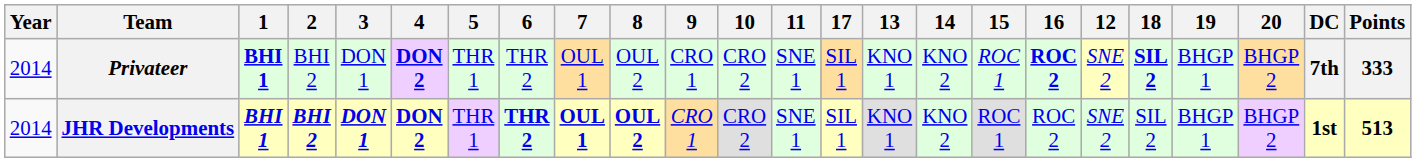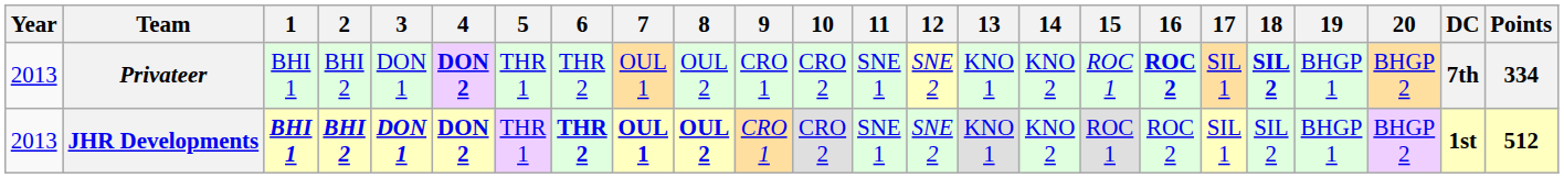 <table class="wikitable" style="text-align:center; font-size:85%">
 <tr>
 <th>Year</th>
 <th>Team</th>
 <th>1</th>
 <th>2</th>
 <th>3</th>
 <th>4</th>
 <th>5</th>
 <th>6</th>
 <th>7</th>
 <th>8</th>
 <th>9</th>
 <th>10</th>
 <th>11</th>
-<th>17</th>
+<th>12</th>
 <th>13</th>
 <th>14</th>
 <th>15</th>
 <th>16</th>
-<th>12</th>
+<th>17</th>
 <th>18</th>
 <th>19</th>
 <th>20</th>
 <th>DC</th>
 <th>Points</th>
 </tr>
 <tr>
-<td><a href='#'>2014</a></td>
+<td><a href='#'>2013</a></td>
 <th nowrap><em>Privateer</em></th>
-<td style="background:#DFFFDF;"><strong><a href='#'>BHI<br>1</a><br></strong></td>
+<td style="background:#DFFFDF;"><a href='#'>BHI<br>1</a><br></td>
 <td style="background:#DFFFDF;"><a href='#'>BHI<br>2</a><br></td>
 <td style="background:#DFFFDF;"><a href='#'>DON<br>1</a><br></td>
 <td style="background:#EFCFFF;"><strong><a href='#'>DON<br>2</a><br></strong></td>
 <td style="background:#DFFFDF;"><a href='#'>THR<br>1</a><br></td>
 <td style="background:#DFFFDF;"><a href='#'>THR<br>2</a><br></td>
 <td style="background:#FFDF9F;"><a href='#'>OUL<br>1</a><br></td>
 <td style="background:#DFFFDF;"><a href='#'>OUL<br>2</a><br></td>
 <td style="background:#DFFFDF;"><a href='#'>CRO<br>1</a><br></td>
 <td style="background:#DFFFDF;"><a href='#'>CRO<br>2</a><br></td>
 <td style="background:#DFFFDF;"><a href='#'>SNE<br>1</a><br></td>
-<td style="background:#FFDF9F;"><a href='#'>SIL<br>1</a><br></td>
+<td style="background:#FFFFBF;"><em><a href='#'>SNE<br>2</a></em><br></td>
 <td style="background:#DFFFDF;"><a href='#'>KNO<br>1</a><br></td>
 <td style="background:#DFFFDF"><a href='#'>KNO<br>2</a><br></td>
 <td style="background:#DFFFDF;"><em><a href='#'>ROC<br>1</a></em><br></td>
 <td style="background:#DFFFDF;"><strong><a href='#'>ROC<br>2</a></strong><br></td>
-<td style="background:#FFFFBF;"><em><a href='#'>SNE<br>2</a></em><br></td>
+<td style="background:#FFDF9F;"><a href='#'>SIL<br>1</a><br></td>
 <td style="background:#DFFFDF;"><strong><a href='#'>SIL<br>2</a></strong><br></td>
 <td style="background:#DFFFDF;"><a href='#'>BHGP<br>1</a><br></td>
 <td style="background:#FFDF9F;"><a href='#'>BHGP<br>2</a><br></td>
 <th>7th</th>
-<th>333</th>
+<th>334</th>
 </tr>
 <tr>
-<td><a href='#'>2014</a></td>
+<td><a href='#'>2013</a></td>
 <th nowrap><a href='#'>JHR Developments</a></th>
 <td style="background:#FFFFBF;"><strong><em><a href='#'>BHI<br>1</a></em></strong><br></td>
 <td style="background:#FFFFBF;"><strong><em><a href='#'>BHI<br>2</a></em></strong><br></td>
 <td style="background:#FFFFBF;"><strong><em><a href='#'>DON<br>1</a></em></strong><br></td>
 <td style="background:#FFFFBF;"><strong><a href='#'>DON<br>2</a></strong><br></td>
 <td style="background:#EFCFFF;"><a href='#'>THR<br>1</a><br></td>
 <td style="background:#DFFFDF;"><strong><a href='#'>THR<br>2</a></strong><br></td>
 <td style="background:#FFFFBF;"><strong><a href='#'>OUL<br>1</a></strong><br></td>
 <td style="background:#FFFFBF;"><strong><a href='#'>OUL<br>2</a></strong><br></td>
 <td style="background:#FFDF9F;"><em><a href='#'>CRO<br>1</a></em><br></td>
 <td style="background:#DFDFDF;"><a href='#'>CRO<br>2</a><br></td>
 <td style="background:#DFFFDF;"><a href='#'>SNE<br>1</a><br></td>
-<td style="background:#FFFFBF;"><a href='#'>SIL<br>1</a><br></td>
+<td style="background:#DFFFDF;"><em><a href='#'>SNE<br>2</a></em><br></td>
 <td style="background:#DFDFDF;"><a href='#'>KNO<br>1</a><br></td>
 <td style="background:#DFFFDF;"><a href='#'>KNO<br>2</a><br></td>
 <td style="background:#DFDFDF;"><a href='#'>ROC<br>1</a><br></td>
 <td style="background:#DFFFDF;"><a href='#'>ROC<br>2</a><br></td>
-<td style="background:#DFFFDF;"><em><a href='#'>SNE<br>2</a></em><br></td>
+<td style="background:#FFFFBF;"><a href='#'>SIL<br>1</a><br></td>
 <td style="background:#DFFFDF;"><a href='#'>SIL<br>2</a><br></td>
 <td style="background:#DFFFDF;"><a href='#'>BHGP<br>1</a><br></td>
 <td style="background:#EFCFFF;"><a href='#'>BHGP<br>2</a><br></td>
 <th style="background:#FFFFBF;">1st</th>
-<th style="background:#FFFFBF;">513</th>
+<th style="background:#FFFFBF;">512</th>
 </tr>
 </table>
